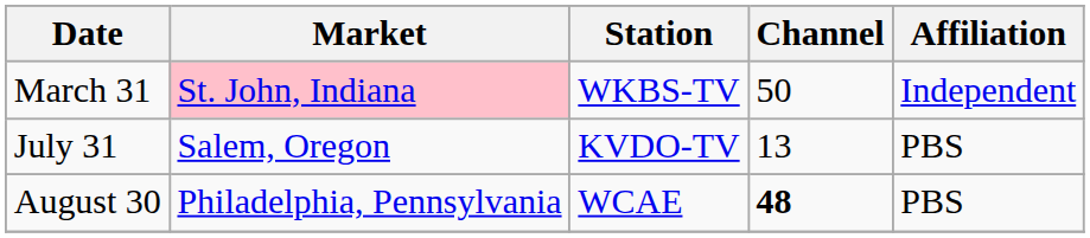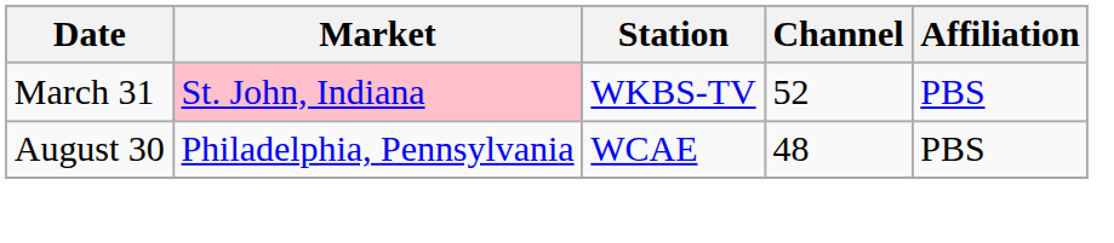 <table class="wikitable">
 <tr>
 <th>Date</th>
 <th>Market</th>
 <th>Station</th>
 <th>Channel</th>
 <th>Affiliation</th>
 </tr>
 <tr>
 <td>March 31</td>
 <td style="background: pink;"><a href='#'>St. John, Indiana</a></td>
 <td><a href='#'>WKBS-TV</a></td>
-<td>50</td>
-<td><a href='#'>Independent</a></td>
-</tr>
-<tr>
-<td>July 31</td>
-<td><a href='#'>Salem, Oregon</a></td>
-<td><a href='#'>KVDO-TV</a></td>
-<td>13</td>
-<td>PBS</td>
+<td>52</td>
+<td><a href='#'>PBS</a></td>
 </tr>
 <tr>
 <td>August 30</td>
 <td><a href='#'>Philadelphia, Pennsylvania</a></td>
 <td><a href='#'>WCAE</a></td>
-<td><strong>48</strong></td>
+<td>48</td>
 <td>PBS</td>
 </tr>
 <tr>
 </tr>
 </table>
